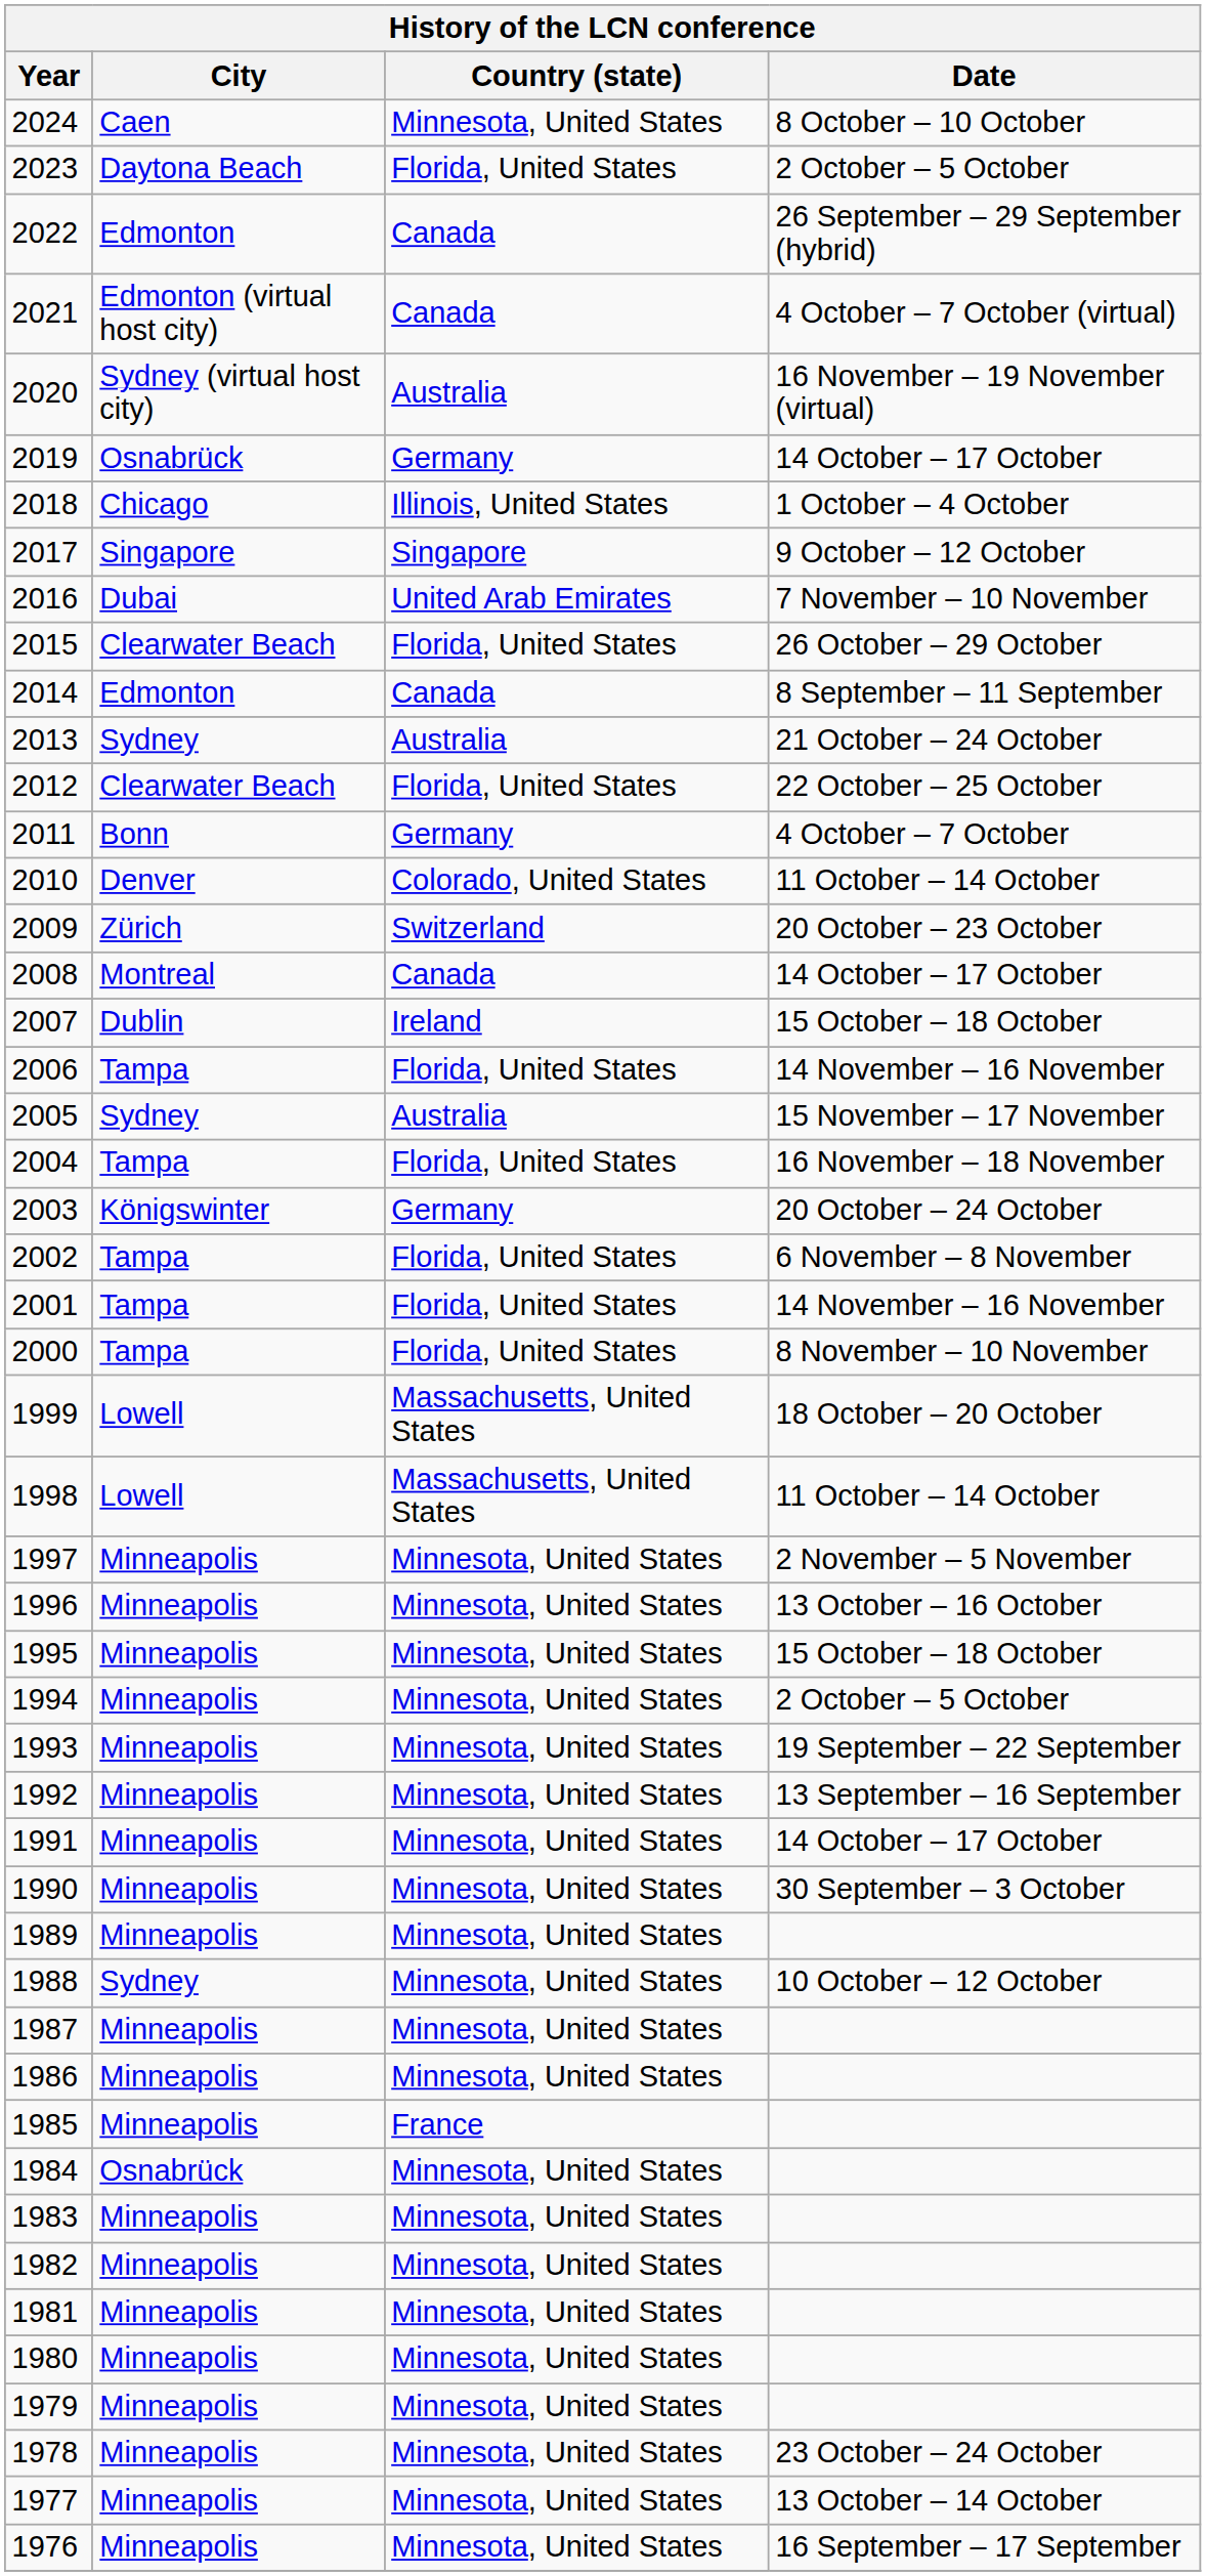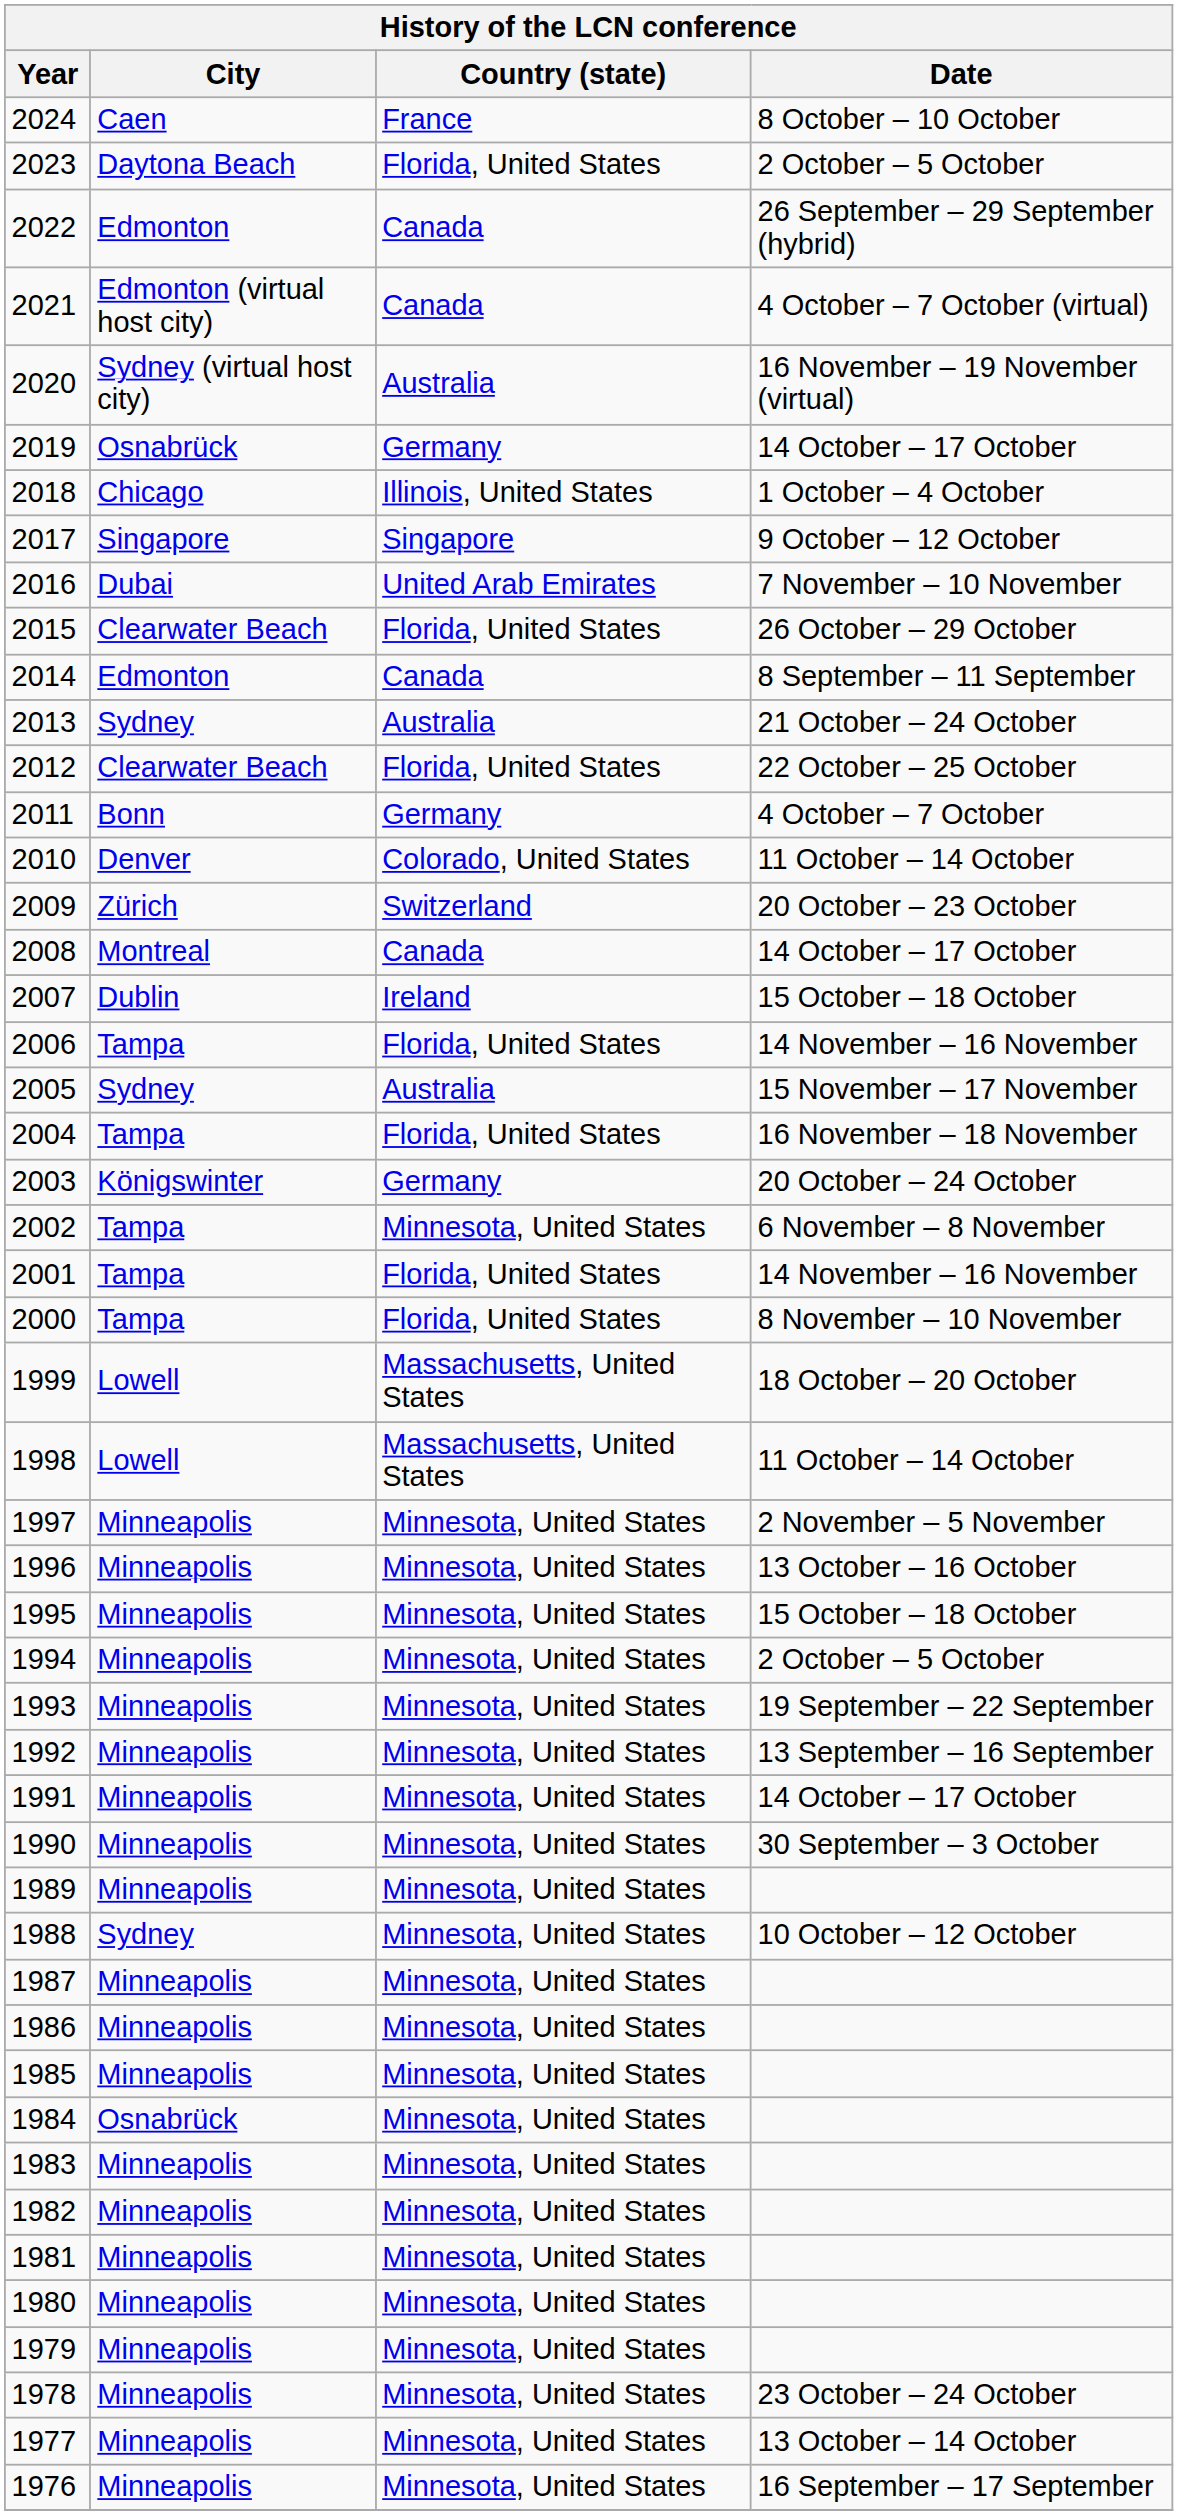 <table class="wikitable" style="font-size: 100%" align="center" width:"100%">
 <tr>
 <th colspan=8>History of the LCN conference</th>
 </tr>
 <tr>
 <th width="40">Year</th>
 <th width="150">City</th>
 <th width="200">Country (state)</th>
 <th width="225">Date</th>
 </tr>
 <tr>
 <td>2024</td>
 <td><a href='#'>Caen</a></td>
-<td><a href='#'>Minnesota</a>, United States</td>
+<td><a href='#'>France</a></td>
 <td>8 October – 10 October</td>
 </tr>
 <tr>
 <td>2023</td>
 <td><a href='#'>Daytona Beach</a></td>
 <td><a href='#'>Florida</a>, United States</td>
 <td>2 October – 5 October</td>
 </tr>
 <tr>
 <td>2022</td>
 <td><a href='#'>Edmonton</a></td>
 <td><a href='#'>Canada</a></td>
 <td>26 September – 29 September (hybrid)</td>
 </tr>
 <tr>
 <td>2021</td>
 <td><a href='#'>Edmonton</a> (virtual host city)</td>
 <td><a href='#'>Canada</a></td>
 <td>4 October – 7 October (virtual)</td>
 </tr>
 <tr>
 <td>2020</td>
 <td><a href='#'>Sydney</a> (virtual host city)</td>
 <td><a href='#'>Australia</a></td>
 <td>16 November – 19 November (virtual)</td>
 </tr>
 <tr>
 <td>2019</td>
 <td><a href='#'>Osnabrück</a></td>
 <td><a href='#'>Germany</a></td>
 <td>14 October – 17 October</td>
 </tr>
 <tr>
 <td>2018</td>
 <td><a href='#'>Chicago</a></td>
 <td><a href='#'>Illinois</a>, United States</td>
 <td>1 October – 4 October</td>
 </tr>
 <tr>
 <td>2017</td>
 <td><a href='#'>Singapore</a></td>
 <td><a href='#'>Singapore</a></td>
 <td>9 October – 12 October</td>
 </tr>
 <tr>
 <td>2016</td>
 <td><a href='#'>Dubai</a></td>
 <td><a href='#'>United Arab Emirates</a></td>
 <td>7 November – 10 November</td>
 </tr>
 <tr>
 <td>2015</td>
 <td><a href='#'>Clearwater Beach</a></td>
 <td><a href='#'>Florida</a>, United States</td>
 <td>26 October – 29 October</td>
 </tr>
 <tr>
 <td>2014</td>
 <td><a href='#'>Edmonton</a></td>
 <td><a href='#'>Canada</a></td>
 <td>8 September – 11 September</td>
 </tr>
 <tr>
 <td>2013</td>
 <td><a href='#'>Sydney</a></td>
 <td><a href='#'>Australia</a></td>
 <td>21 October – 24 October</td>
 </tr>
 <tr>
 <td>2012</td>
 <td><a href='#'>Clearwater Beach</a></td>
 <td><a href='#'>Florida</a>, United States</td>
 <td>22 October – 25 October</td>
 </tr>
 <tr>
 <td>2011</td>
 <td><a href='#'>Bonn</a></td>
 <td><a href='#'>Germany</a></td>
 <td>4 October – 7 October</td>
 </tr>
 <tr>
 <td>2010</td>
 <td><a href='#'>Denver</a></td>
 <td><a href='#'>Colorado</a>, United States</td>
 <td>11 October – 14 October</td>
 </tr>
 <tr>
 <td>2009</td>
 <td><a href='#'>Zürich</a></td>
 <td><a href='#'>Switzerland</a></td>
 <td>20 October – 23 October</td>
 </tr>
 <tr>
 <td>2008</td>
 <td><a href='#'>Montreal</a></td>
 <td><a href='#'>Canada</a></td>
 <td>14 October – 17 October</td>
 </tr>
 <tr>
 <td>2007</td>
 <td><a href='#'>Dublin</a></td>
 <td><a href='#'>Ireland</a></td>
 <td>15 October – 18 October</td>
 </tr>
 <tr>
 <td>2006</td>
 <td><a href='#'>Tampa</a></td>
 <td><a href='#'>Florida</a>, United States</td>
 <td>14 November – 16 November</td>
 </tr>
 <tr>
 <td>2005</td>
 <td><a href='#'>Sydney</a></td>
 <td><a href='#'>Australia</a></td>
 <td>15 November – 17 November</td>
 </tr>
 <tr>
 <td>2004</td>
 <td><a href='#'>Tampa</a></td>
 <td><a href='#'>Florida</a>, United States</td>
 <td>16 November – 18 November</td>
 </tr>
 <tr>
 <td>2003</td>
 <td><a href='#'>Königswinter</a></td>
 <td><a href='#'>Germany</a></td>
 <td>20 October – 24 October</td>
 </tr>
 <tr>
 <td>2002</td>
 <td><a href='#'>Tampa</a></td>
-<td><a href='#'>Florida</a>, United States</td>
+<td><a href='#'>Minnesota</a>, United States</td>
 <td>6 November – 8 November</td>
 </tr>
 <tr>
 <td>2001</td>
 <td><a href='#'>Tampa</a></td>
 <td><a href='#'>Florida</a>, United States</td>
 <td>14 November – 16 November</td>
 </tr>
 <tr>
 <td>2000</td>
 <td><a href='#'>Tampa</a></td>
 <td><a href='#'>Florida</a>, United States</td>
 <td>8 November – 10 November</td>
 </tr>
 <tr>
 <td>1999</td>
 <td><a href='#'>Lowell</a></td>
 <td><a href='#'>Massachusetts</a>, United States</td>
 <td>18 October – 20 October</td>
 </tr>
 <tr>
 <td>1998</td>
 <td><a href='#'>Lowell</a></td>
 <td><a href='#'>Massachusetts</a>, United States</td>
 <td>11 October – 14 October</td>
 </tr>
 <tr>
 <td>1997</td>
 <td><a href='#'>Minneapolis</a></td>
 <td><a href='#'>Minnesota</a>, United States</td>
 <td>2 November – 5 November</td>
 </tr>
 <tr>
 <td>1996</td>
 <td><a href='#'>Minneapolis</a></td>
 <td><a href='#'>Minnesota</a>, United States</td>
 <td>13 October – 16 October</td>
 </tr>
 <tr>
 <td>1995</td>
 <td><a href='#'>Minneapolis</a></td>
 <td><a href='#'>Minnesota</a>, United States</td>
 <td>15 October – 18 October</td>
 </tr>
 <tr>
 <td>1994</td>
 <td><a href='#'>Minneapolis</a></td>
 <td><a href='#'>Minnesota</a>, United States</td>
 <td>2 October – 5 October</td>
 </tr>
 <tr>
 <td>1993</td>
 <td><a href='#'>Minneapolis</a></td>
 <td><a href='#'>Minnesota</a>, United States</td>
 <td>19 September – 22 September</td>
 </tr>
 <tr>
 <td>1992</td>
 <td><a href='#'>Minneapolis</a></td>
 <td><a href='#'>Minnesota</a>, United States</td>
 <td>13 September – 16 September</td>
 </tr>
 <tr>
 <td>1991</td>
 <td><a href='#'>Minneapolis</a></td>
 <td><a href='#'>Minnesota</a>, United States</td>
 <td>14 October – 17 October</td>
 </tr>
 <tr>
 <td>1990</td>
 <td><a href='#'>Minneapolis</a></td>
 <td><a href='#'>Minnesota</a>, United States</td>
 <td>30 September – 3 October</td>
 </tr>
 <tr>
 <td>1989</td>
 <td><a href='#'>Minneapolis</a></td>
 <td><a href='#'>Minnesota</a>, United States</td>
 <td></td>
 </tr>
 <tr>
 <td>1988</td>
 <td><a href='#'>Sydney</a></td>
 <td><a href='#'>Minnesota</a>, United States</td>
 <td>10 October – 12 October</td>
 </tr>
 <tr>
 <td>1987</td>
 <td><a href='#'>Minneapolis</a></td>
 <td><a href='#'>Minnesota</a>, United States</td>
 <td></td>
 </tr>
 <tr>
 <td>1986</td>
 <td><a href='#'>Minneapolis</a></td>
 <td><a href='#'>Minnesota</a>, United States</td>
 <td></td>
 </tr>
 <tr>
 <td>1985</td>
 <td><a href='#'>Minneapolis</a></td>
-<td><a href='#'>France</a></td>
+<td><a href='#'>Minnesota</a>, United States</td>
 <td></td>
 </tr>
 <tr>
 <td>1984</td>
 <td><a href='#'>Osnabrück</a></td>
 <td><a href='#'>Minnesota</a>, United States</td>
 <td></td>
 </tr>
 <tr>
 <td>1983</td>
 <td><a href='#'>Minneapolis</a></td>
 <td><a href='#'>Minnesota</a>, United States</td>
 <td></td>
 </tr>
 <tr>
 <td>1982</td>
 <td><a href='#'>Minneapolis</a></td>
 <td><a href='#'>Minnesota</a>, United States</td>
 <td></td>
 </tr>
 <tr>
 <td>1981</td>
 <td><a href='#'>Minneapolis</a></td>
 <td><a href='#'>Minnesota</a>, United States</td>
 <td></td>
 </tr>
 <tr>
 <td>1980</td>
 <td><a href='#'>Minneapolis</a></td>
 <td><a href='#'>Minnesota</a>, United States</td>
 <td></td>
 </tr>
 <tr>
 <td>1979</td>
 <td><a href='#'>Minneapolis</a></td>
 <td><a href='#'>Minnesota</a>, United States</td>
 <td></td>
 </tr>
 <tr>
 <td>1978</td>
 <td><a href='#'>Minneapolis</a></td>
 <td><a href='#'>Minnesota</a>, United States</td>
 <td>23 October – 24 October</td>
 </tr>
 <tr>
 <td>1977</td>
 <td><a href='#'>Minneapolis</a></td>
 <td><a href='#'>Minnesota</a>, United States</td>
 <td>13 October – 14 October</td>
 </tr>
 <tr>
 <td>1976</td>
 <td><a href='#'>Minneapolis</a></td>
 <td><a href='#'>Minnesota</a>, United States</td>
 <td>16 September – 17 September</td>
 </tr>
 <tr>
 </tr>
 </table>
